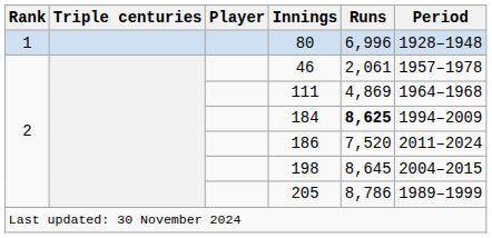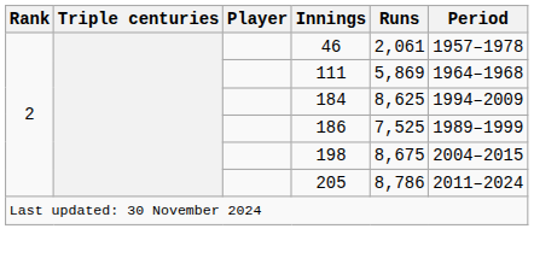 <table class="wikitable plainrowheaders sortable">
 <tr>
 <th scope=col>Rank</th>
 <th scope=col>Triple centuries</th>
 <th scope=col>Player</th>
 <th scope=col>Innings</th>
 <th scope=col>Runs</th>
 <th scope=col>Period</th>
-</tr>
-<tr bgcolor=#cee0f2>
-<td align=center>1</td>
-<th scope=row style="background:#cee0f2; text-align:center;"></th>
-<td></td>
-<td align=center>80</td>
-<td align=center>6,996</td>
-<td>1928–1948</td>
 </tr>
 <tr>
 <td align=center rowspan=6>2</td>
 <th scope=row style=text-align:center; rowspan=6></th>
 <td></td>
 <td align=center>46</td>
 <td align=center>2,061</td>
 <td>1957–1978</td>
 </tr>
 <tr>
 <td></td>
 <td align=center>111</td>
-<td align=center>4,869</td>
+<td align=center>5,869</td>
 <td>1964–1968</td>
 </tr>
 <tr>
 <td></td>
 <td align=center>184</td>
-<td align=center><strong>8,625</strong></td>
+<td align=center>8,625</td>
 <td>1994–2009</td>
 </tr>
 <tr>
 <td></td>
 <td align=center>186</td>
-<td align=center>7,520</td>
-<td>2011–2024</td>
+<td align=center>7,525</td>
+<td>1989–1999</td>
 </tr>
 <tr>
 <td></td>
 <td align=center>198</td>
-<td align=center>8,645</td>
+<td align=center>8,675</td>
 <td>2004–2015</td>
 </tr>
 <tr>
 <td></td>
 <td align=center>205</td>
 <td align=center>8,786</td>
-<td>1989–1999</td>
+<td>2011–2024</td>
 </tr>
 <tr class=sortbottom>
 <td colspan=6><small>Last updated: 30 November 2024</small></td>
 </tr>
 </table>
